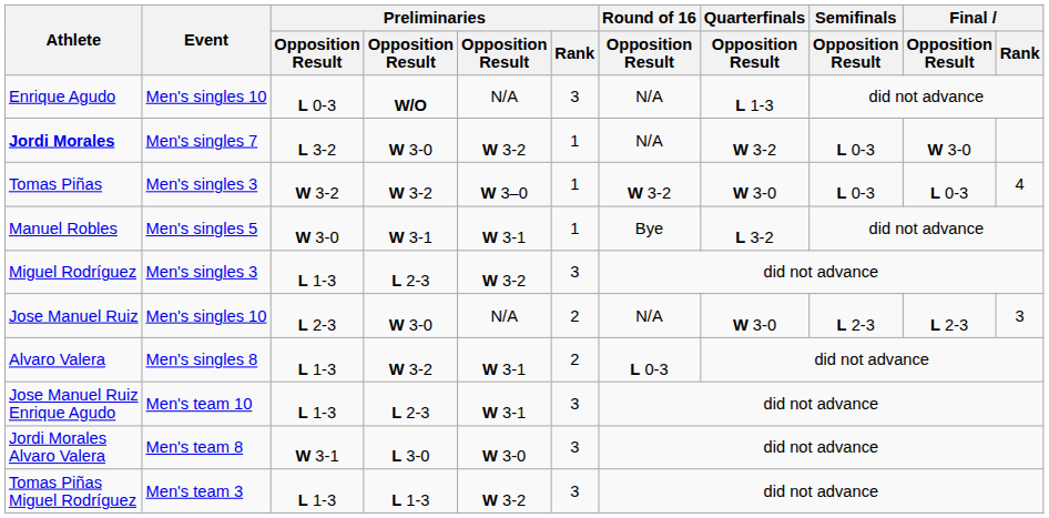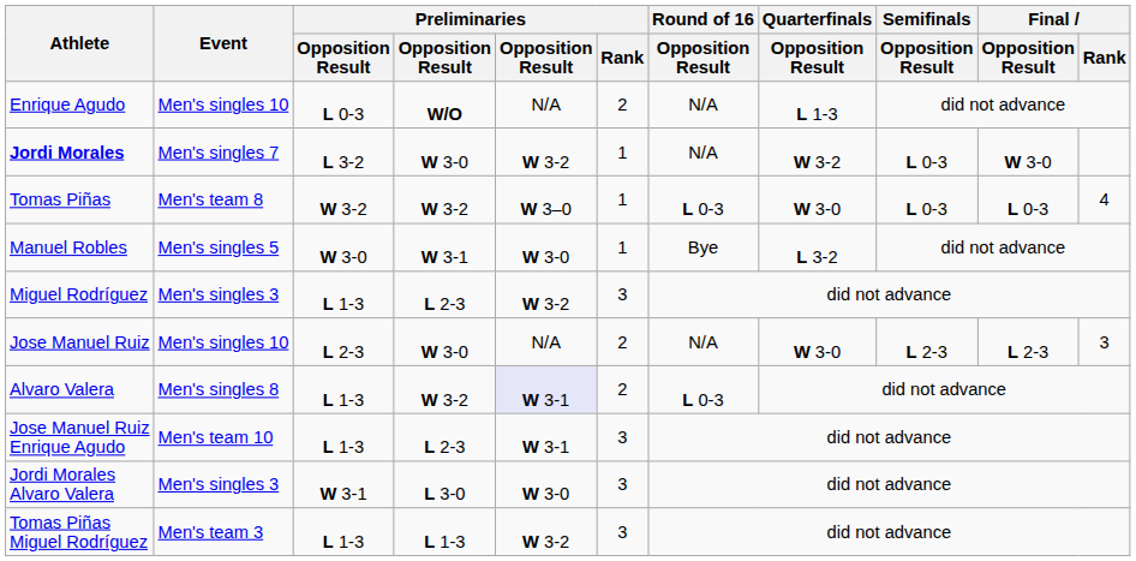 <table class=wikitable style="font-size:90%">
 <tr>
 <th rowspan="2">Athlete</th>
 <th rowspan="2">Event</th>
 <th colspan="4">Preliminaries</th>
 <th>Round of 16</th>
 <th>Quarterfinals</th>
 <th>Semifinals</th>
 <th colspan="2">Final / </th>
 </tr>
 <tr>
 <th>Opposition<br>Result</th>
 <th>Opposition<br>Result</th>
 <th>Opposition<br>Result</th>
 <th>Rank</th>
 <th>Opposition<br>Result</th>
 <th>Opposition<br>Result</th>
 <th>Opposition<br>Result</th>
 <th>Opposition<br>Result</th>
 <th>Rank</th>
 </tr>
 <tr>
 <td><a href='#'>Enrique Agudo</a></td>
 <td><a href='#'>Men's singles 10</a></td>
 <td align="center"><br><strong>L</strong> 0-3</td>
 <td align="center"><br><strong>W/O</strong></td>
 <td align="center">N/A</td>
-<td align="center">3</td>
+<td align="center">2</td>
 <td align="center">N/A</td>
 <td align="center"><br><strong>L</strong> 1-3</td>
 <td align="center" colspan="3">did not advance</td>
 </tr>
 <tr>
 <td><strong><a href='#'>Jordi Morales</a></strong></td>
 <td><a href='#'>Men's singles 7</a></td>
 <td align="center"><br><strong>L</strong> 3-2</td>
 <td align="center"><br><strong>W</strong> 3-0</td>
 <td align="center"><br><strong>W</strong> 3-2</td>
 <td align="center">1</td>
 <td align="center">N/A</td>
 <td align="center"><br><strong>W</strong> 3-2</td>
 <td align="center"><br><strong>L</strong> 0-3</td>
 <td align="center"><br><strong>W</strong> 3-0</td>
 <td align="center"></td>
 </tr>
 <tr>
 <td><a href='#'>Tomas Piñas</a></td>
-<td><a href='#'>Men's singles 3</a></td>
+<td><a href='#'>Men's team 8</a></td>
 <td align="center"><br><strong>W</strong> 3-2</td>
 <td align="center"><br><strong>W</strong> 3-2</td>
 <td align="center"><br><strong>W</strong> 3–0</td>
 <td align="center">1</td>
-<td align="center"><br><strong>W</strong> 3-2</td>
+<td align="center"><br><strong>L</strong> 0-3</td>
 <td align="center"><br><strong>W</strong> 3-0</td>
 <td align="center"><br><strong>L</strong> 0-3</td>
 <td align="center"><br><strong>L</strong> 0-3</td>
 <td align="center">4</td>
 </tr>
 <tr>
 <td><a href='#'>Manuel Robles</a></td>
 <td><a href='#'>Men's singles 5</a></td>
 <td align="center"><br><strong>W</strong> 3-0</td>
 <td align="center"><br><strong>W</strong> 3-1</td>
-<td align="center"><br><strong>W</strong> 3-1</td>
+<td align="center"><br><strong>W</strong> 3-0</td>
 <td align="center">1</td>
 <td align="center">Bye</td>
 <td align="center"><br><strong>L</strong> 3-2</td>
 <td align="center" colspan="3">did not advance</td>
 </tr>
 <tr>
 <td><a href='#'>Miguel Rodríguez</a></td>
 <td><a href='#'>Men's singles 3</a></td>
 <td align="center"><br><strong>L</strong> 1-3</td>
 <td align="center"><br><strong>L</strong> 2-3</td>
 <td align="center"><br><strong>W</strong> 3-2</td>
 <td align="center">3</td>
 <td align="center" colspan="5">did not advance</td>
 </tr>
 <tr>
 <td><a href='#'>Jose Manuel Ruiz</a></td>
 <td><a href='#'>Men's singles 10</a></td>
 <td align="center"><br><strong>L</strong> 2-3</td>
 <td align="center"><br><strong>W</strong> 3-0</td>
 <td align="center">N/A</td>
 <td align="center">2</td>
 <td align="center">N/A</td>
 <td align="center"><br><strong>W</strong> 3-0</td>
 <td align="center"><br><strong>L</strong> 2-3</td>
 <td align="center"><br><strong>L</strong> 2-3</td>
 <td align="center">3</td>
 </tr>
 <tr>
 <td><a href='#'>Alvaro Valera</a></td>
 <td><a href='#'>Men's singles 8</a></td>
 <td align="center"><br><strong>L</strong> 1-3</td>
 <td align="center"><br><strong>W</strong> 3-2</td>
-<td align="center"><br><strong>W</strong> 3-1</td>
+<td align="center" style="background: lavender;"><br><strong>W</strong> 3-1</td>
 <td align="center">2</td>
 <td align="center"><br><strong>L</strong> 0-3</td>
 <td align="center" colspan="4">did not advance</td>
 </tr>
 <tr>
 <td><a href='#'>Jose Manuel Ruiz</a><br> <a href='#'>Enrique Agudo</a></td>
 <td><a href='#'>Men's team 10</a></td>
 <td align="center"><br><strong>L</strong> 1-3</td>
 <td align="center"><br><strong>L</strong> 2-3</td>
 <td align="center"><br><strong>W</strong> 3-1</td>
 <td align="center">3</td>
 <td align="center" colspan="5">did not advance</td>
 </tr>
 <tr>
 <td><a href='#'>Jordi Morales</a><br> <a href='#'>Alvaro Valera</a></td>
-<td><a href='#'>Men's team 8</a></td>
+<td><a href='#'>Men's singles 3</a></td>
 <td align="center"><br><strong>W</strong> 3-1</td>
 <td align="center"><br><strong>L</strong> 3-0</td>
 <td align="center"><br><strong>W</strong> 3-0</td>
 <td align="center">3</td>
 <td align="center" colspan="5">did not advance</td>
 </tr>
 <tr>
 <td><a href='#'>Tomas Piñas</a><br> <a href='#'>Miguel Rodríguez</a></td>
 <td><a href='#'>Men's team 3</a></td>
 <td align="center"><br><strong>L</strong> 1-3</td>
 <td align="center"><br><strong>L</strong> 1-3</td>
 <td align="center"><br><strong>W</strong> 3-2</td>
 <td align="center">3</td>
 <td align="center" colspan="5">did not advance</td>
 </tr>
 </table>
